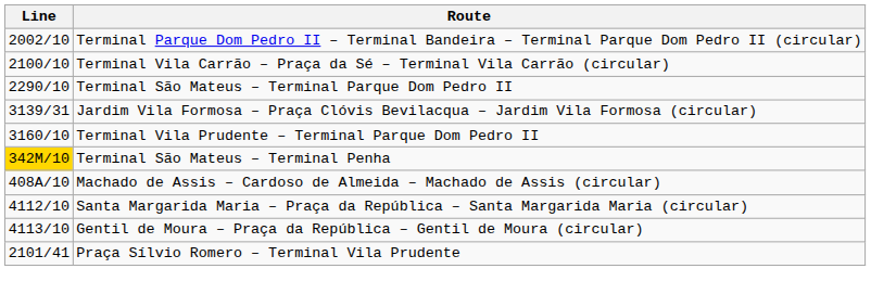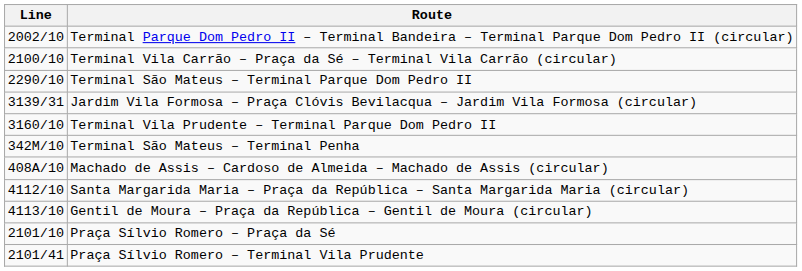 <table class="wikitable">
 <tr>
 <th>Line</th>
 <th>Route</th>
 </tr>
 <tr>
 <td>2002/10</td>
 <td>Terminal <a href='#'>Parque Dom Pedro II</a> – Terminal Bandeira – Terminal Parque Dom Pedro II (circular)</td>
 </tr>
 <tr>
 <td>2100/10</td>
 <td>Terminal Vila Carrão – Praça da Sé – Terminal Vila Carrão (circular)</td>
 </tr>
 <tr>
 <td>2290/10</td>
 <td>Terminal São Mateus – Terminal Parque Dom Pedro II</td>
 </tr>
 <tr>
 <td>3139/31</td>
 <td>Jardim Vila Formosa – Praça Clóvis Bevilacqua – Jardim Vila Formosa (circular)</td>
 </tr>
 <tr>
 <td>3160/10</td>
 <td>Terminal Vila Prudente – Terminal Parque Dom Pedro II</td>
 </tr>
 <tr>
-<td style="background: gold;">342M/10</td>
+<td>342M/10</td>
 <td>Terminal São Mateus – Terminal Penha</td>
 </tr>
 <tr>
 <td>408A/10</td>
 <td>Machado de Assis – Cardoso de Almeida – Machado de Assis (circular)</td>
 </tr>
 <tr>
 <td>4112/10</td>
 <td>Santa Margarida Maria – Praça da República – Santa Margarida Maria (circular)</td>
 </tr>
 <tr>
 <td>4113/10</td>
 <td>Gentil de Moura – Praça da República – Gentil de Moura (circular)</td>
 </tr>
 <tr>
+<td>2101/10</td>
+<td>Praça Sílvio Romero – Praça da Sé</td>
+</tr>
+<tr>
 <td>2101/41</td>
 <td>Praça Sílvio Romero – Terminal Vila Prudente</td>
 </tr>
 </table>
